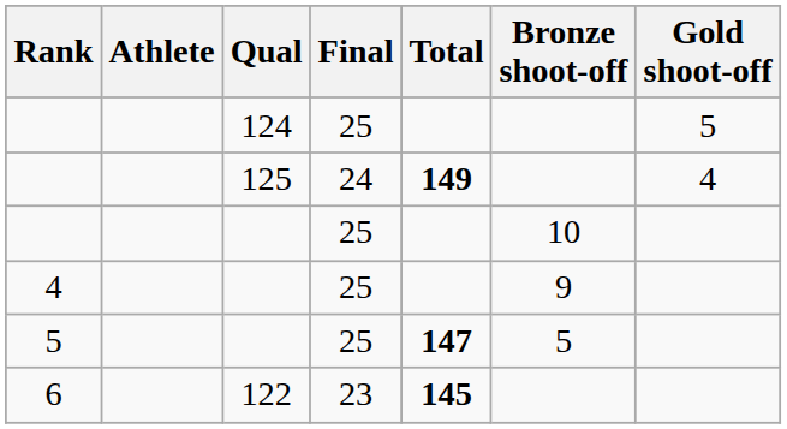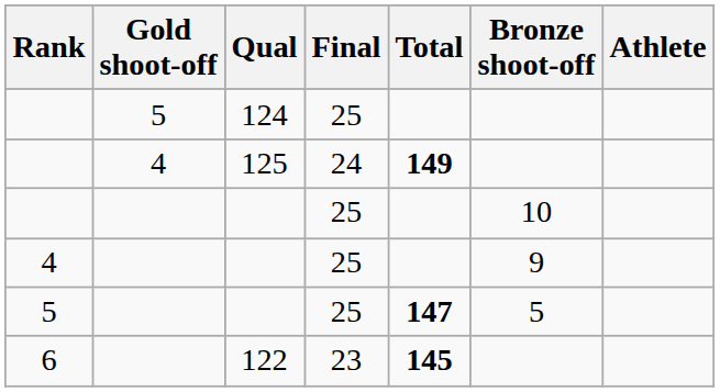 <table class="wikitable sortable" style="text-align: center">
 <tr>
 <th>Rank</th>
-<th>Athlete</th>
+<th class="unsortable">Gold<br>shoot-off</th>
 <th>Qual</th>
 <th>Final</th>
 <th>Total</th>
 <th class="unsortable">Bronze<br>shoot-off</th>
-<th class="unsortable">Gold<br>shoot-off</th>
+<th>Athlete</th>
 </tr>
 <tr>
 <td></td>
-<td align=left></td>
+<td>5</td>
 <td>124</td>
 <td>25</td>
 <td></td>
 <td></td>
-<td>5</td>
+<td align=left></td>
 </tr>
 <tr>
 <td></td>
-<td align=left></td>
+<td>4</td>
 <td>125</td>
 <td>24</td>
 <td><strong>149</strong></td>
 <td></td>
-<td>4</td>
+<td align=left></td>
 </tr>
 <tr>
 <td></td>
-<td align=left></td>
+<td></td>
 <td></td>
 <td>25</td>
 <td></td>
 <td>10</td>
-<td></td>
+<td align=left></td>
 </tr>
 <tr>
 <td>4</td>
-<td align=left></td>
+<td></td>
 <td></td>
 <td>25</td>
 <td></td>
 <td>9</td>
-<td></td>
+<td align=left></td>
 </tr>
 <tr>
 <td>5</td>
-<td align=left></td>
+<td></td>
 <td></td>
 <td>25</td>
 <td><strong>147</strong></td>
 <td>5</td>
-<td></td>
+<td align=left></td>
 </tr>
 <tr>
 <td>6</td>
-<td align=left></td>
+<td></td>
 <td>122</td>
 <td>23</td>
 <td><strong>145</strong></td>
 <td></td>
-<td></td>
+<td align=left></td>
 </tr>
 </table>
